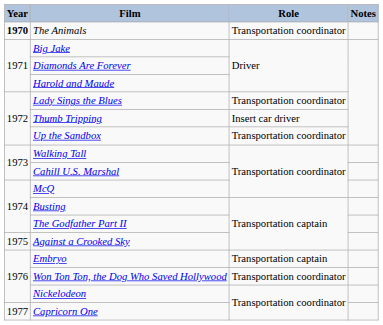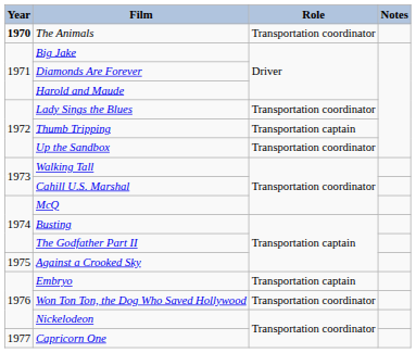 <table class="wikitable" style="font-size:95%;">
 <tr>
 <th style="background:#B0C4DE;">Year</th>
 <th style="background:#B0C4DE;">Film</th>
 <th style="background:#B0C4DE;">Role</th>
 <th style="background:#B0C4DE;">Notes</th>
 </tr>
 <tr>
 <td><strong>1970</strong></td>
 <td><em>The Animals</em></td>
 <td>Transportation coordinator</td>
 <td></td>
 </tr>
 <tr>
 <td rowspan=3>1971</td>
 <td><em><a href='#'>Big Jake</a></em></td>
 <td rowspan=3>Driver</td>
 <td rowspan=6><small></small></td>
 </tr>
 <tr>
 <td><em><a href='#'>Diamonds Are Forever</a></em></td>
 </tr>
 <tr>
 <td><em><a href='#'>Harold and Maude</a></em></td>
 </tr>
 <tr>
 <td rowspan=3>1972</td>
 <td><em><a href='#'>Lady Sings the Blues</a></em></td>
 <td>Transportation coordinator</td>
 </tr>
 <tr>
 <td><em><a href='#'>Thumb Tripping</a></em></td>
-<td>Insert car driver</td>
+<td>Transportation captain</td>
 </tr>
 <tr>
 <td><em><a href='#'>Up the Sandbox</a></em></td>
 <td>Transportation coordinator</td>
 </tr>
 <tr>
 <td rowspan=2>1973</td>
 <td><em><a href='#'>Walking Tall</a></em></td>
 <td rowspan=3>Transportation coordinator</td>
 <td></td>
 </tr>
 <tr>
 <td><em><a href='#'>Cahill U.S. Marshal</a></em></td>
 <td></td>
 </tr>
 <tr>
 <td rowspan=3>1974</td>
 <td><em><a href='#'>McQ</a></em></td>
 <td></td>
 </tr>
 <tr>
 <td><em><a href='#'>Busting</a></em></td>
 <td rowspan=3>Transportation captain</td>
 </tr>
 <tr>
 <td><em><a href='#'>The Godfather Part II</a></em></td>
 <td><small></small></td>
 </tr>
 <tr>
 <td>1975</td>
 <td><em><a href='#'>Against a Crooked Sky</a></em></td>
 <td></td>
 </tr>
 <tr>
 <td rowspan=3>1976</td>
 <td><em><a href='#'>Embryo</a></em></td>
 <td>Transportation captain</td>
 <td></td>
 </tr>
 <tr>
 <td><em><a href='#'>Won Ton Ton, the Dog Who Saved Hollywood</a></em></td>
 <td>Transportation coordinator</td>
 <td></td>
 </tr>
 <tr>
 <td><em><a href='#'>Nickelodeon</a></em></td>
 <td rowspan=2>Transportation coordinator</td>
 <td></td>
 </tr>
 <tr>
 <td>1977</td>
 <td><em><a href='#'>Capricorn One</a></em></td>
 <td></td>
 </tr>
 </table>
